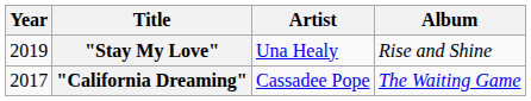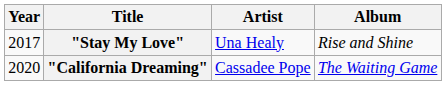 <table class="wikitable plainrowheaders">
 <tr>
 <th scope="col">Year</th>
 <th scope="col">Title</th>
 <th scope="col">Artist</th>
 <th scope="col">Album</th>
 </tr>
 <tr>
-<td>2019</td>
+<td>2017</td>
 <th scope="row">"Stay My Love"</th>
 <td><a href='#'>Una Healy</a></td>
 <td><em>Rise and Shine</em></td>
 </tr>
 <tr>
-<td>2017</td>
+<td>2020</td>
 <th scope="row">"California Dreaming"</th>
 <td><a href='#'>Cassadee Pope</a></td>
 <td><em><a href='#'>The Waiting Game</a></em></td>
 </tr>
 </table>
